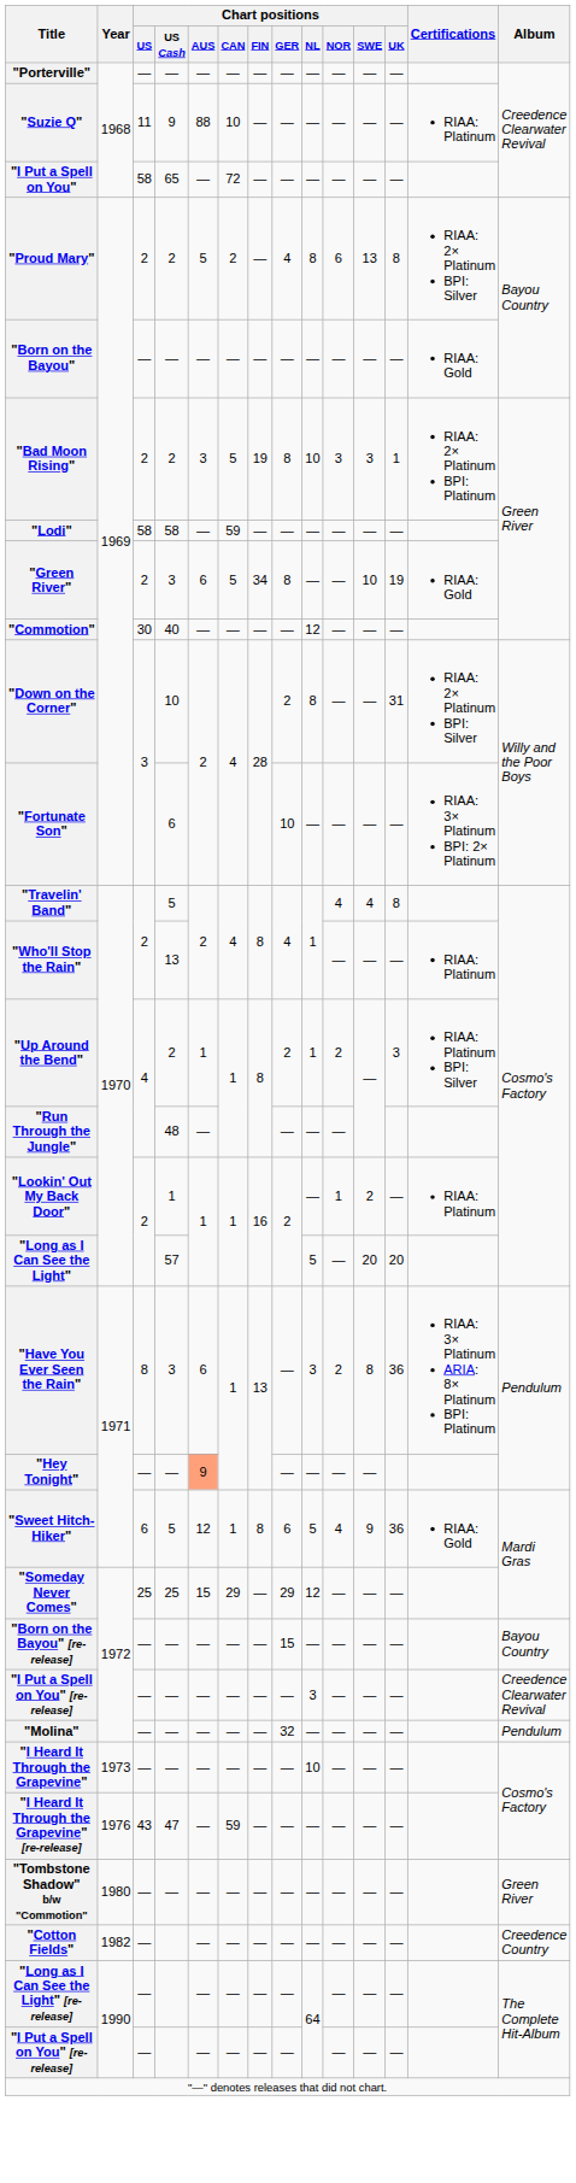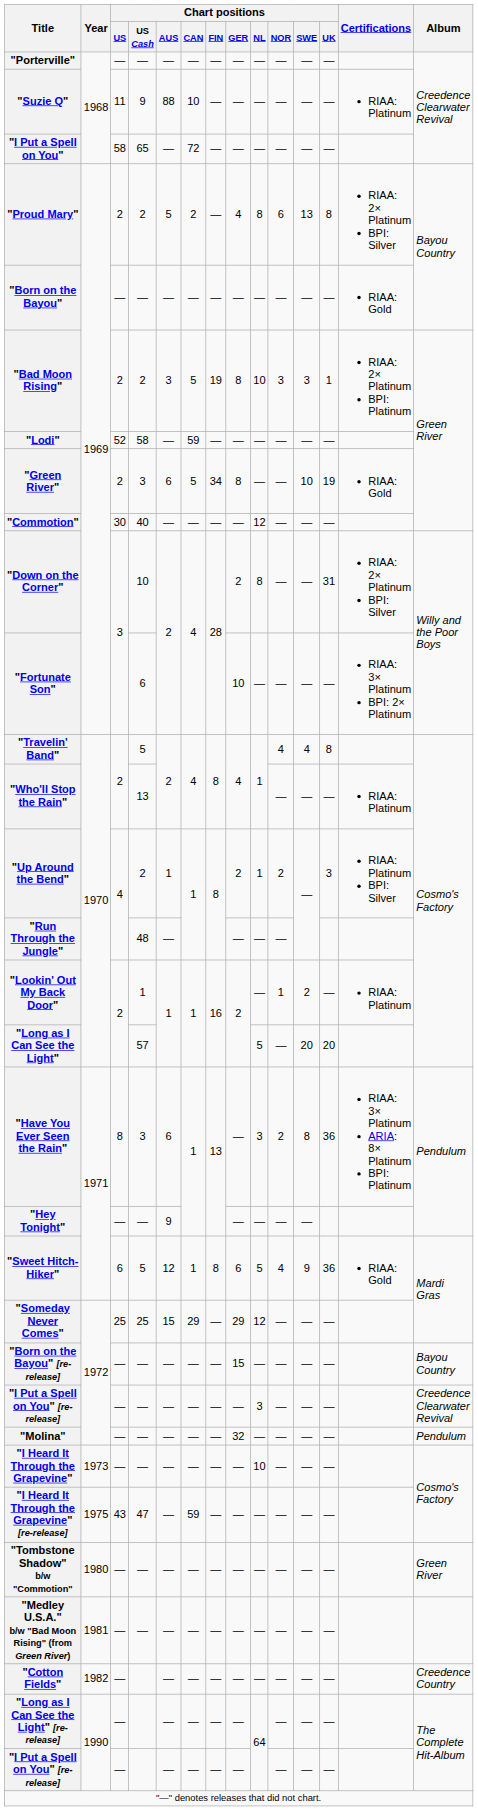 <table class="wikitable plainrowheaders">
 <tr>
 <th rowspan="2" width="250">Title</th>
 <th rowspan="2">Year</th>
 <th colspan="10">Chart positions</th>
 <th rowspan="2"><a href='#'>Certifications</a></th>
 <th rowspan="2">Album</th>
 </tr>
 <tr>
 <th width="30"><small><a href='#'>US</a></small><br></th>
 <th width="30"><small>US<br> <em><a href='#'>Cash</a></em><br></small></th>
 <th width="30"><small><a href='#'>AUS</a></small><br></th>
 <th width="30"><small><a href='#'>CAN</a></small><br></th>
 <th width="30"><small><a href='#'>FIN</a></small><br></th>
 <th width="30"><small><a href='#'>GER</a></small><br></th>
 <th width="30"><small><a href='#'>NL</a></small><br></th>
 <th width="30"><small><a href='#'>NOR</a></small><br></th>
 <th width="30"><small><a href='#'>SWE</a></small><br></th>
 <th width="30"><small><a href='#'>UK</a></small><br></th>
 </tr>
 <tr>
 <th scope="row">"Porterville"</th>
 <td rowspan="3">1968</td>
 <td align="center">—</td>
 <td align="center">—</td>
 <td align="center">—</td>
 <td align="center">—</td>
 <td align="center">—</td>
 <td align="center">—</td>
 <td align="center">—</td>
 <td align="center">—</td>
 <td align="center">—</td>
 <td align="center">—</td>
 <td></td>
 <td rowspan="3"><em>Creedence Clearwater Revival</em></td>
 </tr>
 <tr>
 <th scope="row">"<a href='#'>Suzie Q</a>"</th>
 <td align="center">11</td>
 <td align="center">9</td>
 <td align="center">88</td>
 <td align="center">10</td>
 <td align="center">—</td>
 <td align="center">—</td>
 <td align="center">—</td>
 <td align="center">—</td>
 <td align="center">—</td>
 <td align="center">—</td>
 <td><br><ul><li>RIAA: Platinum</li></ul></td>
 </tr>
 <tr>
 <th scope="row">"<a href='#'>I Put a Spell on You</a>"</th>
 <td align="center">58</td>
 <td align="center">65</td>
 <td align="center">—</td>
 <td align="center">72</td>
 <td align="center">—</td>
 <td align="center">—</td>
 <td align="center">—</td>
 <td align="center">—</td>
 <td align="center">—</td>
 <td align="center">—</td>
 <td></td>
 </tr>
 <tr>
 <th scope="row">"<a href='#'>Proud Mary</a>"</th>
 <td rowspan="8">1969</td>
 <td align="center">2</td>
 <td align="center">2</td>
 <td align="center">5</td>
 <td align="center">2</td>
 <td align="center">—</td>
 <td align="center">4</td>
 <td align="center">8</td>
 <td align="center">6</td>
 <td align="center">13</td>
 <td align="center">8</td>
 <td><br><ul><li>RIAA: 2× Platinum</li><li>BPI: Silver</li></ul></td>
 <td rowspan="2"><em>Bayou Country</em></td>
 </tr>
 <tr>
 <th scope="row">"<a href='#'>Born on the Bayou</a>"</th>
 <td align="center">—</td>
 <td align="center">—</td>
 <td align="center">—</td>
 <td align="center">—</td>
 <td align="center">—</td>
 <td align="center">—</td>
 <td align="center">—</td>
 <td align="center">—</td>
 <td align="center">—</td>
 <td align="center">—</td>
 <td><br><ul><li>RIAA: Gold</li></ul></td>
 </tr>
 <tr>
 <th scope="row">"<a href='#'>Bad Moon Rising</a>"</th>
 <td align="center">2</td>
 <td align="center">2</td>
 <td align="center">3</td>
 <td align="center">5</td>
 <td align="center">19</td>
 <td align="center">8</td>
 <td align="center">10</td>
 <td align="center">3</td>
 <td align="center">3</td>
 <td align="center">1</td>
 <td><br><ul><li>RIAA: 2× Platinum</li><li>BPI: Platinum</li></ul></td>
 <td rowspan="4"><em>Green River</em></td>
 </tr>
 <tr>
 <th scope="row">"<a href='#'>Lodi</a>"</th>
-<td align="center">58</td>
+<td align="center">52</td>
 <td align="center">58</td>
 <td align="center">—</td>
 <td align="center">59</td>
 <td align="center">—</td>
 <td align="center">—</td>
 <td align="center">—</td>
 <td align="center">—</td>
 <td align="center">—</td>
 <td align="center">—</td>
 <td></td>
 </tr>
 <tr>
 <th scope="row">"<a href='#'>Green River</a>"</th>
 <td align="center">2</td>
 <td align="center">3</td>
 <td align="center">6</td>
 <td align="center">5</td>
 <td align="center">34</td>
 <td align="center">8</td>
 <td align="center">—</td>
 <td align="center">—</td>
 <td align="center">10</td>
 <td align="center">19</td>
 <td><br><ul><li>RIAA: Gold</li></ul></td>
 </tr>
 <tr>
 <th scope="row">"<a href='#'>Commotion</a>"</th>
 <td align="center">30</td>
 <td align="center">40</td>
 <td align="center">—</td>
 <td align="center">—</td>
 <td align="center">—</td>
 <td align="center">—</td>
 <td align="center">12</td>
 <td align="center">—</td>
 <td align="center">—</td>
 <td align="center">—</td>
 <td></td>
 </tr>
 <tr>
 <th scope="row">"<a href='#'>Down on the Corner</a>"</th>
 <td align="center" rowspan="2">3</td>
 <td align="center">10</td>
 <td align="center" rowspan="2">2</td>
 <td align="center" rowspan="2">4</td>
 <td align="center" rowspan="2">28</td>
 <td align="center">2</td>
 <td align="center">8</td>
 <td align="center">—</td>
 <td align="center">—</td>
 <td align="center">31</td>
 <td><br><ul><li>RIAA: 2× Platinum</li><li>BPI: Silver</li></ul></td>
 <td rowspan="2"><em>Willy and the Poor Boys</em></td>
 </tr>
 <tr>
 <th scope="row">"<a href='#'>Fortunate Son</a>"</th>
 <td align="center">6</td>
 <td align="center">10</td>
 <td align="center">—</td>
 <td align="center">—</td>
 <td align="center">—</td>
 <td align="center">—</td>
 <td><br><ul><li>RIAA: 3× Platinum</li><li>BPI: 2× Platinum</li></ul></td>
 </tr>
 <tr>
 <th scope="row">"<a href='#'>Travelin' Band</a>"</th>
 <td rowspan="6">1970</td>
 <td rowspan="2" align="center">2</td>
 <td align="center">5</td>
 <td rowspan="2" align="center">2</td>
 <td rowspan="2" align="center">4</td>
 <td rowspan="2" align="center">8</td>
 <td rowspan="2" align="center">4</td>
 <td rowspan="2" align="center">1</td>
 <td align="center">4</td>
 <td align="center">4</td>
 <td align="center">8</td>
 <td></td>
 <td rowspan="6"><em>Cosmo's Factory</em></td>
 </tr>
 <tr>
 <th scope="row">"<a href='#'>Who'll Stop the Rain</a>"</th>
 <td align="center">13</td>
 <td align="center">—</td>
 <td align="center">—</td>
 <td align="center">—</td>
 <td><br><ul><li>RIAA: Platinum</li></ul></td>
 </tr>
 <tr>
 <th scope="row">"<a href='#'>Up Around the Bend</a>"</th>
 <td align="center" rowspan="2">4</td>
 <td align="center">2</td>
 <td align="center">1</td>
 <td align="center" rowspan="2">1</td>
 <td align="center" rowspan="2">8</td>
 <td align="center">2</td>
 <td align="center" rowspan="1">1</td>
 <td align="center" rowspan="1">2</td>
 <td align="center" rowspan="2">—</td>
 <td align="center">3</td>
 <td><br><ul><li>RIAA: Platinum</li><li>BPI: Silver</li></ul></td>
 </tr>
 <tr>
 <th scope="row">"<a href='#'>Run Through the Jungle</a>"</th>
 <td align="center">48</td>
 <td align="center">—</td>
 <td align="center">—</td>
 <td align="center">—</td>
 <td align="center">—</td>
 <td></td>
 </tr>
 <tr>
 <th scope="row">"<a href='#'>Lookin' Out My Back Door</a>"</th>
 <td align="center" rowspan="2">2</td>
 <td align="center">1</td>
 <td align="center" rowspan="2">1</td>
 <td align="center" rowspan="2">1</td>
 <td align="center" rowspan="2">16</td>
 <td align="center" rowspan="2">2</td>
 <td align="center">—</td>
 <td align="center">1</td>
 <td align="center">2</td>
 <td align="center">—</td>
 <td><br><ul><li>RIAA: Platinum</li></ul></td>
 </tr>
 <tr>
 <th scope="row">"<a href='#'>Long as I Can See the Light</a>"</th>
 <td align="center">57</td>
 <td align="center">5</td>
 <td align="center">—</td>
 <td align="center">20</td>
 <td align="center">20</td>
 </tr>
 <tr>
 <th scope="row">"<a href='#'>Have You Ever Seen the Rain</a>"</th>
 <td rowspan="3">1971</td>
 <td align="center">8</td>
 <td align="center">3</td>
 <td align="center">6</td>
 <td align="center" rowspan="2">1</td>
 <td align="center" rowspan="2">13</td>
 <td align="center">—</td>
 <td align="center">3</td>
 <td align="center">2</td>
 <td align="center">8</td>
 <td align="center">36</td>
 <td><br><ul><li>RIAA: 3× Platinum</li><li><a href='#'>ARIA</a>: 8× Platinum</li><li>BPI: Platinum</li></ul></td>
 <td rowspan="2"><em>Pendulum</em></td>
 </tr>
 <tr>
 <th scope="row">"<a href='#'>Hey Tonight</a>"</th>
 <td align="center">—</td>
 <td align="center">—</td>
-<td align="center" style="background: lightsalmon;">9</td>
+<td align="center">9</td>
 <td align="center">—</td>
 <td align="center">—</td>
 <td align="center">—</td>
 <td align="center">—</td>
 <td></td>
 </tr>
 <tr>
 <th scope="row">"<a href='#'>Sweet Hitch-Hiker</a>"</th>
 <td align="center">6</td>
 <td align="center">5</td>
 <td align="center">12</td>
 <td align="center">1</td>
 <td align="center">8</td>
 <td align="center">6</td>
 <td align="center">5</td>
 <td align="center">4</td>
 <td align="center">9</td>
 <td align="center">36</td>
 <td><br><ul><li>RIAA: Gold</li></ul></td>
 <td rowspan="2"><em>Mardi Gras</em></td>
 </tr>
 <tr>
 <th scope="row">"<a href='#'>Someday Never Comes</a>"</th>
 <td rowspan="4">1972</td>
 <td align="center">25</td>
 <td align="center">25</td>
 <td align="center">15</td>
 <td align="center">29</td>
 <td align="center">—</td>
 <td align="center">29</td>
 <td align="center">12</td>
 <td align="center">—</td>
 <td align="center">—</td>
 <td align="center">—</td>
 <td></td>
 </tr>
 <tr>
 <th scope="row">"<a href='#'>Born on the Bayou</a>" <small><em>[re-release]</em></small></th>
 <td align="center">—</td>
 <td align="center">—</td>
 <td align="center">—</td>
 <td align="center">—</td>
 <td align="center">—</td>
 <td align="center">15</td>
 <td align="center">—</td>
 <td align="center">—</td>
 <td align="center">—</td>
 <td align="center">—</td>
 <td></td>
 <td><em>Bayou Country</em></td>
 </tr>
 <tr>
 <th scope="row">"<a href='#'>I Put a Spell on You</a>" <small><em>[re-release]</em></small></th>
 <td align="center">—</td>
 <td align="center">—</td>
 <td align="center">—</td>
 <td align="center">—</td>
 <td align="center">—</td>
 <td align="center">—</td>
 <td align="center">3</td>
 <td align="center">—</td>
 <td align="center">—</td>
 <td align="center">—</td>
 <td></td>
 <td><em>Creedence Clearwater Revival</em></td>
 </tr>
 <tr>
 <th scope="row">"Molina"</th>
 <td align="center">—</td>
 <td align="center">—</td>
 <td align="center">—</td>
 <td align="center">—</td>
 <td align="center">—</td>
 <td align="center">32</td>
 <td align="center">—</td>
 <td align="center">—</td>
 <td align="center">—</td>
 <td align="center">—</td>
 <td></td>
 <td><em>Pendulum</em></td>
 </tr>
 <tr>
 <th scope="row">"<a href='#'>I Heard It Through the Grapevine</a>"</th>
 <td>1973</td>
 <td align="center">—</td>
 <td align="center">—</td>
 <td align="center">—</td>
 <td align="center">—</td>
 <td align="center">—</td>
 <td align="center">—</td>
 <td align="center">10</td>
 <td align="center">—</td>
 <td align="center">—</td>
 <td align="center">—</td>
 <td></td>
 <td rowspan="2"><em>Cosmo's Factory</em></td>
 </tr>
 <tr>
 <th scope="row">"<a href='#'>I Heard It Through the Grapevine</a>" <small><em>[re-release]</em></small></th>
-<td>1976</td>
+<td>1975</td>
 <td align="center">43</td>
 <td align="center">47</td>
 <td align="center">—</td>
 <td align="center">59</td>
 <td align="center">—</td>
 <td align="center">—</td>
 <td align="center">—</td>
 <td align="center">—</td>
 <td align="center">—</td>
 <td align="center">—</td>
 <td></td>
 </tr>
 <tr>
 <th scope="row">"Tombstone Shadow"<br><small>b/w "Commotion"</small></th>
 <td>1980</td>
 <td align="center">—</td>
 <td align="center">—</td>
 <td align="center">—</td>
 <td align="center">—</td>
 <td align="center">—</td>
 <td align="center">—</td>
 <td align="center">—</td>
 <td align="center">—</td>
 <td align="center">—</td>
 <td align="center">—</td>
 <td></td>
 <td><em>Green River</em></td>
+</tr>
+<tr>
+<th scope="row">"Medley U.S.A."<br><small>b/w "Bad Moon Rising" (from <em>Green River</em>)</small></th>
+<td>1981</td>
+<td align="center">—</td>
+<td align="center">—</td>
+<td align="center">—</td>
+<td align="center">—</td>
+<td align="center">—</td>
+<td align="center">—</td>
+<td align="center">—</td>
+<td align="center">—</td>
+<td align="center">—</td>
+<td align="center">—</td>
+<td></td>
+<td></td>
 </tr>
 <tr>
 <th scope="row">"<a href='#'>Cotton Fields</a>"</th>
 <td>1982</td>
 <td align="center">—</td>
 <td align="center"></td>
 <td align="center">—</td>
 <td align="center">—</td>
 <td align="center">—</td>
 <td align="center">—</td>
 <td align="center">—</td>
 <td align="center">—</td>
 <td align="center">—</td>
 <td align="center">—</td>
 <td></td>
 <td><em>Creedence Country</em></td>
 </tr>
 <tr>
 <th scope="row">"<a href='#'>Long as I Can See the Light</a>" <small><em>[re-release]</em></small></th>
 <td rowspan="2">1990</td>
 <td align="center">—</td>
 <td align="center"></td>
 <td align="center">—</td>
 <td align="center">—</td>
 <td align="center">—</td>
 <td align="center">—</td>
 <td align="center" rowspan="2">64</td>
 <td align="center">—</td>
 <td align="center">—</td>
 <td align="center">—</td>
 <td></td>
 <td rowspan="2"><em>The Complete Hit-Album</em></td>
 </tr>
 <tr>
 <th scope="row">"<a href='#'>I Put a Spell on You</a>" <small><em>[re-release]</em></small></th>
 <td align="center">—</td>
 <td align="center"></td>
 <td align="center">—</td>
 <td align="center">—</td>
 <td align="center">—</td>
 <td align="center">—</td>
 <td align="center">—</td>
 <td align="center">—</td>
 <td align="center">—</td>
 <td></td>
 </tr>
 <tr>
 <td colspan="14" align="center" style="font-size:85%">"—" denotes releases that did not chart.</td>
 </tr>
 </table>
